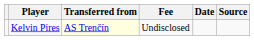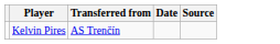 <table class="wikitable plainrowheaders sortable">
 <tr>
 <th></th>
 <th scope="col">Player</th>
 <th>Transferred from</th>
-<th style="width: 80px;">Fee</th>
 <th scope="col">Date</th>
 <th scope="col">Source</th>
 </tr>
 <tr>
 <td align="center"></td>
 <td> <a href='#'>Kelvin Pires</a></td>
-<td style="background: lightyellow;"> <a href='#'>AS Trenčín</a></td>
-<td>Undisclosed</td>
+<td> <a href='#'>AS Trenčín</a></td>
 <td></td>
 <td></td>
 </tr>
 </table>
